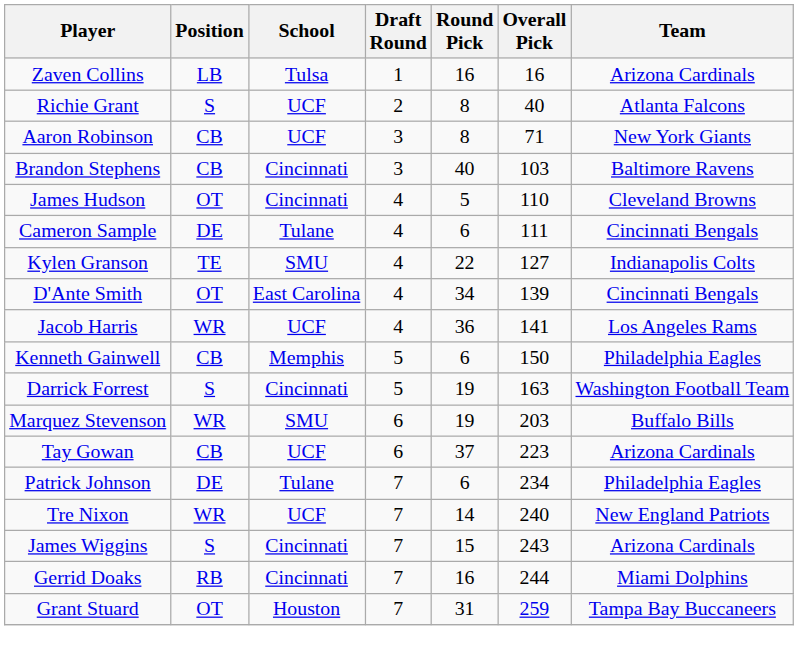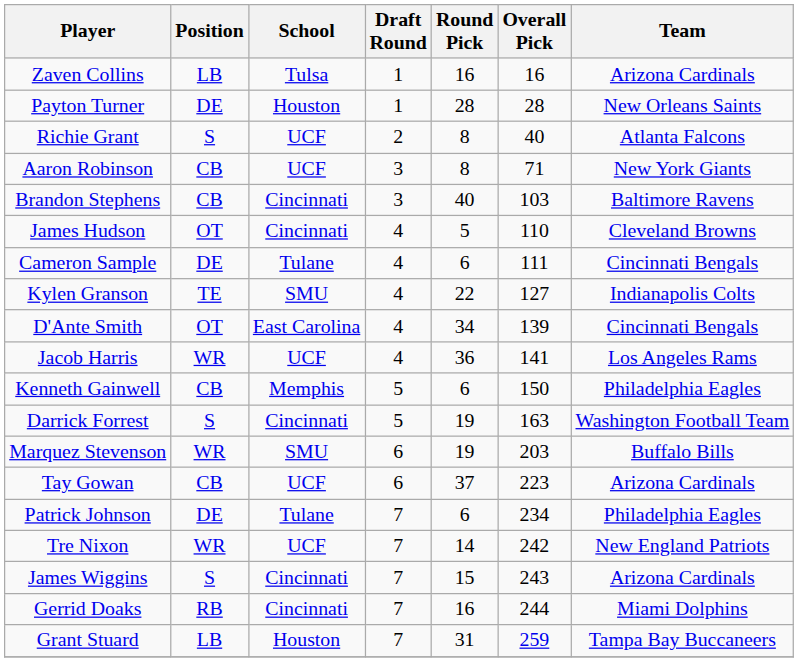 <table class="wikitable sortable" border="1" style="text-align: center;">
 <tr>
 <th>Player</th>
 <th>Position</th>
 <th>School</th>
 <th>Draft<br>Round</th>
 <th>Round<br>Pick</th>
 <th>Overall<br>Pick</th>
 <th>Team</th>
 </tr>
 <tr>
 <td><a href='#'>Zaven Collins</a></td>
 <td><a href='#'>LB</a></td>
 <td><a href='#'>Tulsa</a></td>
 <td>1</td>
 <td>16</td>
 <td>16</td>
 <td><a href='#'>Arizona Cardinals</a></td>
+</tr>
+<tr>
+<td><a href='#'>Payton Turner</a></td>
+<td><a href='#'>DE</a></td>
+<td><a href='#'>Houston</a></td>
+<td>1</td>
+<td>28</td>
+<td>28</td>
+<td><a href='#'>New Orleans Saints</a></td>
 </tr>
 <tr>
 <td><a href='#'>Richie Grant</a></td>
 <td><a href='#'>S</a></td>
 <td><a href='#'>UCF</a></td>
 <td>2</td>
 <td>8</td>
 <td>40</td>
 <td><a href='#'>Atlanta Falcons</a></td>
 </tr>
 <tr>
 <td><a href='#'>Aaron Robinson</a></td>
 <td><a href='#'>CB</a></td>
 <td><a href='#'>UCF</a></td>
 <td>3</td>
 <td>8</td>
 <td>71</td>
 <td><a href='#'>New York Giants</a></td>
 </tr>
 <tr>
 <td><a href='#'>Brandon Stephens</a></td>
 <td><a href='#'>CB</a></td>
 <td><a href='#'>Cincinnati</a></td>
 <td>3</td>
 <td>40</td>
 <td>103</td>
 <td><a href='#'>Baltimore Ravens</a></td>
 </tr>
 <tr>
 <td><a href='#'>James Hudson</a></td>
 <td><a href='#'>OT</a></td>
 <td><a href='#'>Cincinnati</a></td>
 <td>4</td>
 <td>5</td>
 <td>110</td>
 <td><a href='#'>Cleveland Browns</a></td>
 </tr>
 <tr>
 <td><a href='#'>Cameron Sample</a></td>
 <td><a href='#'>DE</a></td>
 <td><a href='#'>Tulane</a></td>
 <td>4</td>
 <td>6</td>
 <td>111</td>
 <td><a href='#'>Cincinnati Bengals</a></td>
 </tr>
 <tr>
 <td><a href='#'>Kylen Granson</a></td>
 <td><a href='#'>TE</a></td>
 <td><a href='#'>SMU</a></td>
 <td>4</td>
 <td>22</td>
 <td>127</td>
 <td><a href='#'>Indianapolis Colts</a></td>
 </tr>
 <tr>
 <td><a href='#'>D'Ante Smith</a></td>
 <td><a href='#'>OT</a></td>
 <td><a href='#'>East Carolina</a></td>
 <td>4</td>
 <td>34</td>
 <td>139</td>
 <td><a href='#'>Cincinnati Bengals</a></td>
 </tr>
 <tr>
 <td><a href='#'>Jacob Harris</a></td>
 <td><a href='#'>WR</a></td>
 <td><a href='#'>UCF</a></td>
 <td>4</td>
 <td>36</td>
 <td>141</td>
 <td><a href='#'>Los Angeles Rams</a></td>
 </tr>
 <tr>
 <td><a href='#'>Kenneth Gainwell</a></td>
 <td><a href='#'>CB</a></td>
 <td><a href='#'>Memphis</a></td>
 <td>5</td>
 <td>6</td>
 <td>150</td>
 <td><a href='#'>Philadelphia Eagles</a></td>
 </tr>
 <tr>
 <td><a href='#'>Darrick Forrest</a></td>
 <td><a href='#'>S</a></td>
 <td><a href='#'>Cincinnati</a></td>
 <td>5</td>
 <td>19</td>
 <td>163</td>
 <td><a href='#'>Washington Football Team</a></td>
 </tr>
 <tr>
 <td><a href='#'>Marquez Stevenson</a></td>
 <td><a href='#'>WR</a></td>
 <td><a href='#'>SMU</a></td>
 <td>6</td>
 <td>19</td>
 <td>203</td>
 <td><a href='#'>Buffalo Bills</a></td>
 </tr>
 <tr>
 <td><a href='#'>Tay Gowan</a></td>
 <td><a href='#'>CB</a></td>
 <td><a href='#'>UCF</a></td>
 <td>6</td>
 <td>37</td>
 <td>223</td>
 <td><a href='#'>Arizona Cardinals</a></td>
 </tr>
 <tr>
 <td><a href='#'>Patrick Johnson</a></td>
 <td><a href='#'>DE</a></td>
 <td><a href='#'>Tulane</a></td>
 <td>7</td>
 <td>6</td>
 <td>234</td>
 <td><a href='#'>Philadelphia Eagles</a></td>
 </tr>
 <tr>
 <td><a href='#'>Tre Nixon</a></td>
 <td><a href='#'>WR</a></td>
 <td><a href='#'>UCF</a></td>
 <td>7</td>
 <td>14</td>
-<td>240</td>
+<td>242</td>
 <td><a href='#'>New England Patriots</a></td>
 </tr>
 <tr>
 <td><a href='#'>James Wiggins</a></td>
 <td><a href='#'>S</a></td>
 <td><a href='#'>Cincinnati</a></td>
 <td>7</td>
 <td>15</td>
 <td>243</td>
 <td><a href='#'>Arizona Cardinals</a></td>
 </tr>
 <tr>
 <td><a href='#'>Gerrid Doaks</a></td>
 <td><a href='#'>RB</a></td>
 <td><a href='#'>Cincinnati</a></td>
 <td>7</td>
 <td>16</td>
 <td>244</td>
 <td><a href='#'>Miami Dolphins</a></td>
 </tr>
 <tr>
 <td><a href='#'>Grant Stuard</a></td>
-<td><a href='#'>OT</a></td>
+<td><a href='#'>LB</a></td>
 <td><a href='#'>Houston</a></td>
 <td>7</td>
 <td>31</td>
 <td><a href='#'>259</a></td>
 <td><a href='#'>Tampa Bay Buccaneers</a></td>
 </tr>
 <tr>
 </tr>
 </table>
